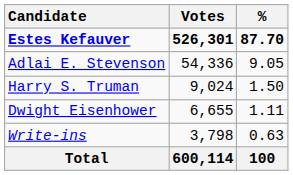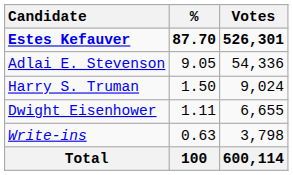 <table class="wikitable sortable plainrowheaders" style="text-align:right">
 <tr>
 <th style="text-align:left;">Candidate</th>
+<th>%</th>
 <th>Votes</th>
-<th>%</th>
 </tr>
 <tr>
 <td style="text-align:left;"><strong><a href='#'>Estes Kefauver</a></strong></td>
+<td><strong>87.70</strong></td>
 <td><strong>526,301</strong></td>
-<td><strong>87.70</strong></td>
 </tr>
 <tr>
 <td style="text-align:left;"><a href='#'>Adlai E. Stevenson</a></td>
+<td>9.05</td>
 <td>54,336</td>
-<td>9.05</td>
 </tr>
 <tr>
 <td style="text-align:left;"><a href='#'>Harry S. Truman</a></td>
+<td>1.50</td>
 <td>9,024</td>
-<td>1.50</td>
 </tr>
 <tr>
 <td style="text-align:left;"><a href='#'>Dwight Eisenhower</a></td>
+<td>1.11</td>
 <td>6,655</td>
-<td>1.11</td>
 </tr>
 <tr>
 <td style="text-align:left;"><em><a href='#'>Write-ins</a></em></td>
+<td>0.63</td>
 <td>3,798</td>
-<td>0.63</td>
 </tr>
 <tr class="sortbottom">
 <th>Total</th>
+<th>100</th>
 <th>600,114</th>
-<th>100</th>
 </tr>
 </table>
